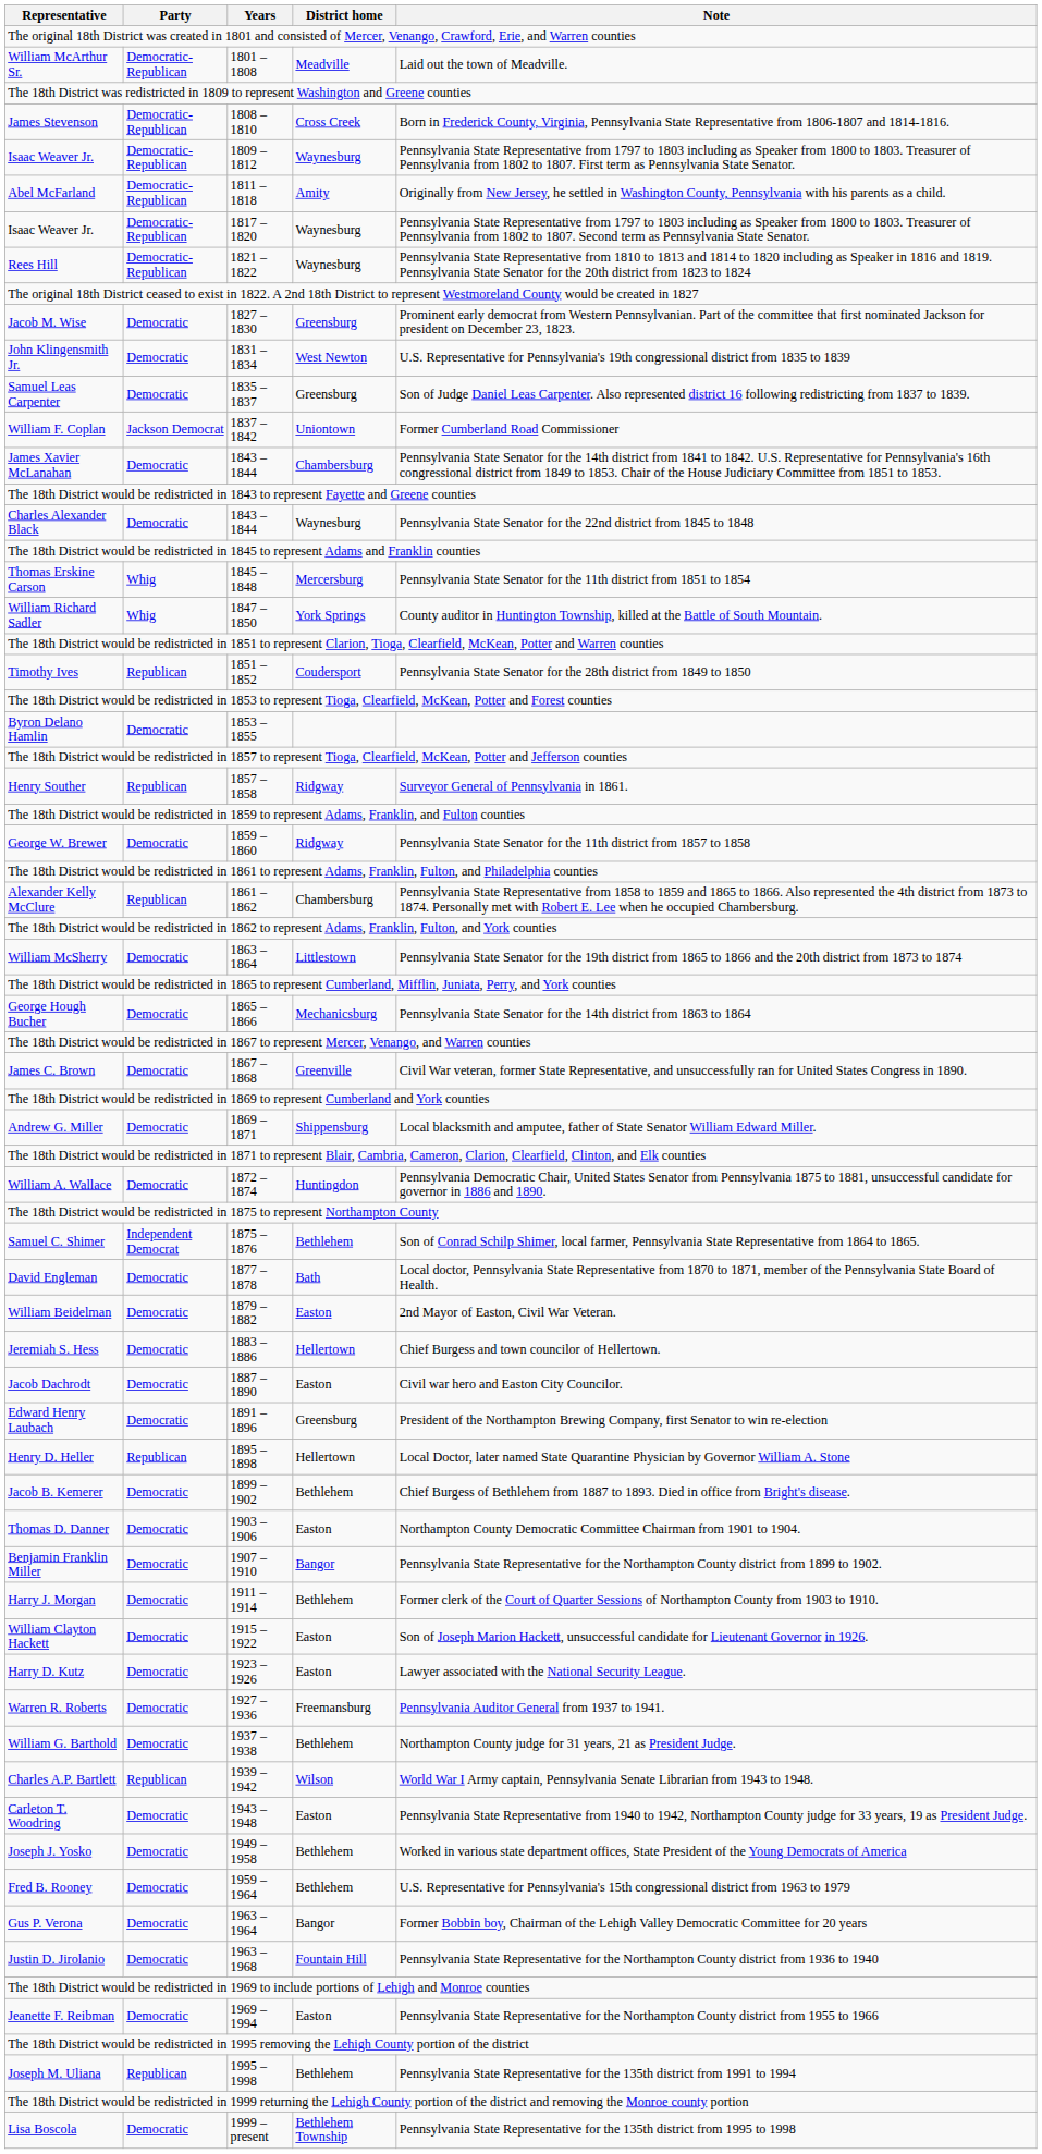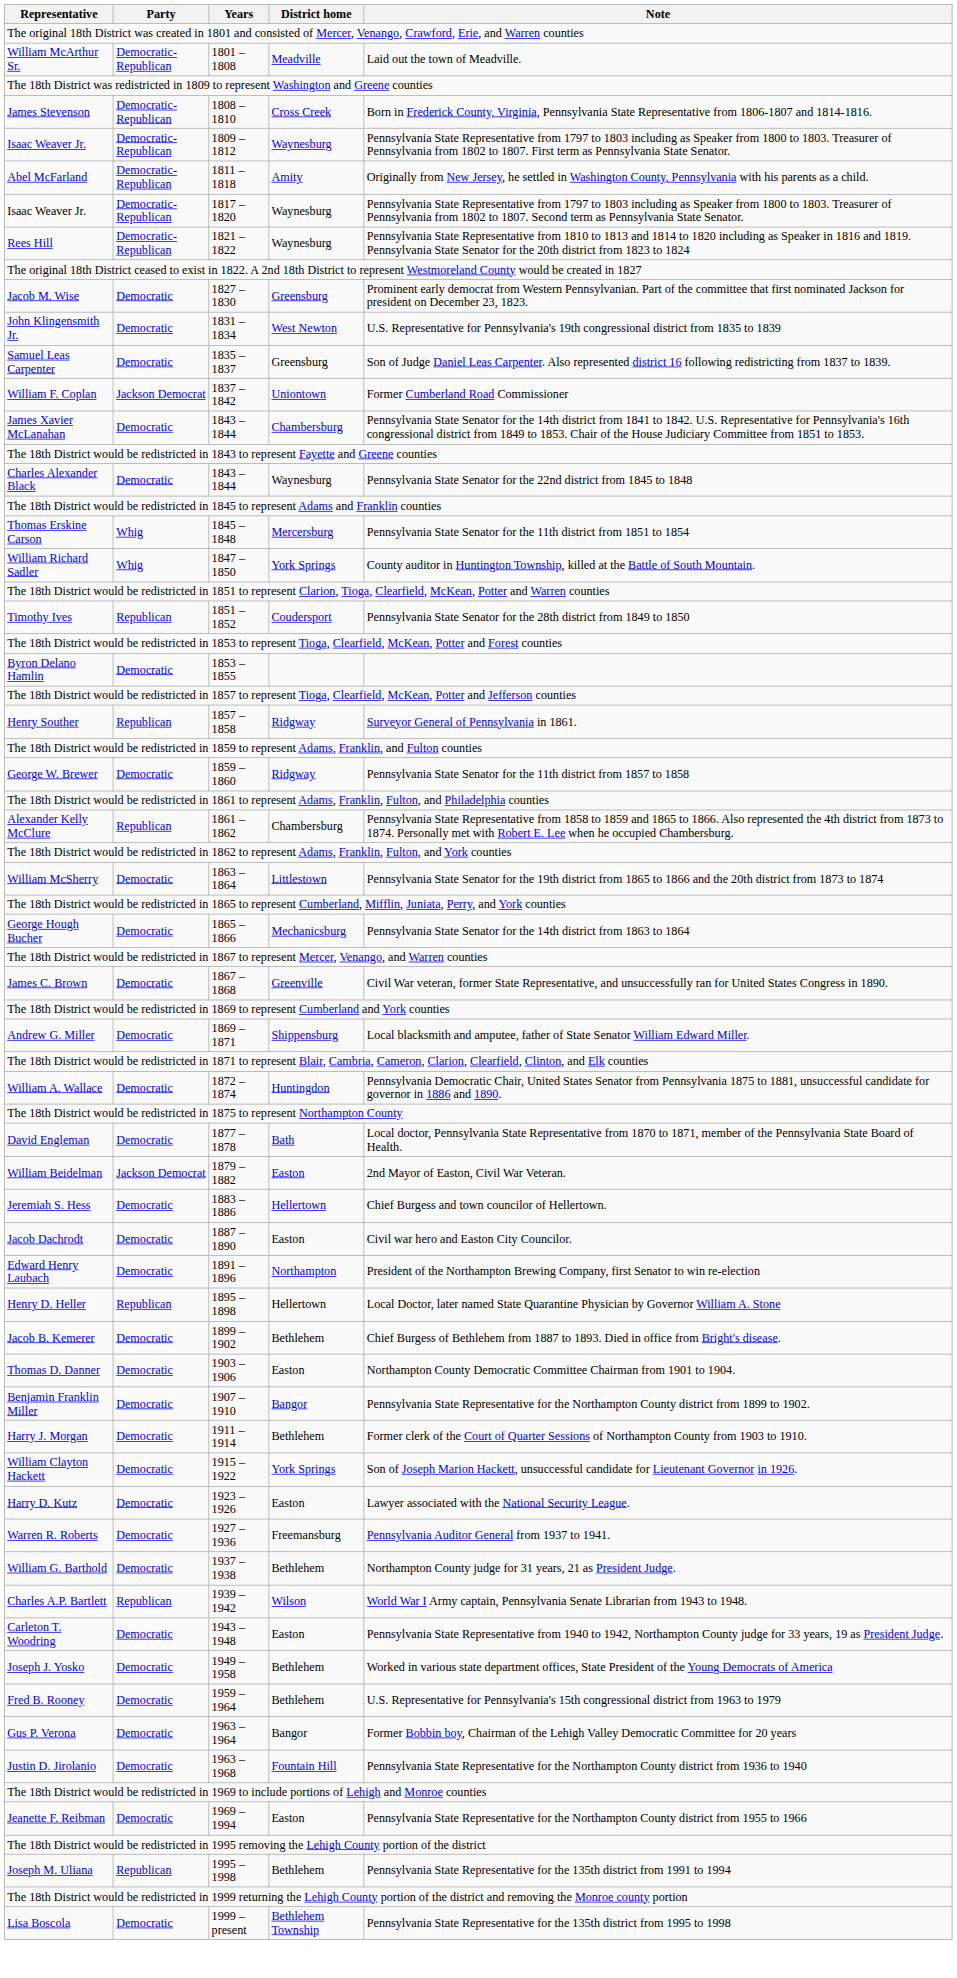 <table class="wikitable">
 <tr valign=bottom>
 <th>Representative</th>
 <th>Party</th>
 <th>Years</th>
 <th>District home</th>
 <th>Note</th>
 </tr>
 <tr>
 <td colspan="5"><div>The original 18th District was created in 1801 and consisted of <a href='#'>Mercer</a>, <a href='#'>Venango</a>, <a href='#'>Crawford</a>, <a href='#'>Erie</a>, and <a href='#'>Warren</a> counties</div></td>
 </tr>
 <tr>
 <td><a href='#'>William McArthur Sr.</a></td>
 <td><a href='#'>Democratic-Republican</a></td>
 <td>1801 – 1808</td>
 <td><a href='#'>Meadville</a></td>
 <td>Laid out the town of Meadville.</td>
 </tr>
 <tr>
 <td colspan="5"><div>The 18th District was redistricted in 1809 to represent <a href='#'>Washington</a> and <a href='#'>Greene</a> counties</div></td>
 </tr>
 <tr>
 <td><a href='#'>James Stevenson</a></td>
 <td><a href='#'>Democratic-Republican</a></td>
 <td>1808 – 1810</td>
 <td><a href='#'>Cross Creek</a></td>
 <td>Born in <a href='#'>Frederick County, Virginia</a>, Pennsylvania State Representative from 1806-1807 and 1814-1816.</td>
 </tr>
 <tr>
 <td><a href='#'>Isaac Weaver Jr.</a></td>
 <td><a href='#'>Democratic-Republican</a></td>
 <td>1809 – 1812</td>
 <td><a href='#'>Waynesburg</a></td>
 <td>Pennsylvania State Representative from 1797 to 1803 including as Speaker from 1800 to 1803.  Treasurer of Pennsylvania from 1802 to 1807.  First term as Pennsylvania State Senator.</td>
 </tr>
 <tr>
 <td><a href='#'>Abel McFarland</a></td>
 <td><a href='#'>Democratic-Republican</a></td>
 <td>1811 – 1818</td>
 <td><a href='#'>Amity</a></td>
 <td>Originally from <a href='#'>New Jersey</a>, he settled in <a href='#'>Washington County, Pennsylvania</a> with his parents as a child.</td>
 </tr>
 <tr>
 <td>Isaac Weaver Jr.</td>
 <td><a href='#'>Democratic-Republican</a></td>
 <td>1817 – 1820</td>
 <td>Waynesburg</td>
 <td>Pennsylvania State Representative from 1797 to 1803 including as Speaker from 1800 to 1803.  Treasurer of Pennsylvania from 1802 to 1807.  Second term as Pennsylvania State Senator.</td>
 </tr>
 <tr>
 <td><a href='#'>Rees Hill</a></td>
 <td><a href='#'>Democratic-Republican</a></td>
 <td>1821 – 1822</td>
 <td>Waynesburg</td>
 <td>Pennsylvania State Representative from 1810 to 1813 and 1814 to 1820 including as Speaker in 1816 and 1819.  Pennsylvania State Senator for the 20th district from 1823 to 1824</td>
 </tr>
 <tr>
 <td colspan="5"><div>The original 18th District ceased to exist in 1822. A 2nd 18th District to represent <a href='#'>Westmoreland County</a> would be created in 1827</div></td>
 </tr>
 <tr>
 <td><a href='#'>Jacob M. Wise</a></td>
 <td><a href='#'>Democratic</a></td>
 <td>1827 – 1830</td>
 <td><a href='#'>Greensburg</a></td>
 <td>Prominent early democrat from Western Pennsylvanian. Part of the committee that first nominated Jackson for president on December 23, 1823.</td>
 </tr>
 <tr>
 <td><a href='#'>John Klingensmith Jr.</a></td>
 <td><a href='#'>Democratic</a></td>
 <td>1831 – 1834</td>
 <td><a href='#'>West Newton</a></td>
 <td>U.S. Representative for Pennsylvania's 19th congressional district from 1835 to 1839</td>
 </tr>
 <tr>
 <td><a href='#'>Samuel Leas Carpenter</a></td>
 <td><a href='#'>Democratic</a></td>
 <td>1835 – 1837</td>
 <td>Greensburg</td>
 <td>Son of Judge <a href='#'>Daniel Leas Carpenter</a>. Also represented <a href='#'>district 16</a> following redistricting from 1837 to 1839.</td>
 </tr>
 <tr>
 <td><a href='#'>William F. Coplan</a></td>
 <td><a href='#'>Jackson Democrat</a></td>
 <td>1837 – 1842</td>
 <td><a href='#'>Uniontown</a> </td>
 <td>Former <a href='#'>Cumberland Road</a> Commissioner</td>
 </tr>
 <tr>
 <td><a href='#'>James Xavier McLanahan</a></td>
 <td><a href='#'>Democratic</a></td>
 <td>1843 – 1844</td>
 <td><a href='#'>Chambersburg</a></td>
 <td>Pennsylvania State Senator for the 14th district from 1841 to 1842. U.S. Representative for Pennsylvania's 16th congressional district from 1849 to 1853.  Chair of the House Judiciary Committee from 1851 to 1853.</td>
 </tr>
 <tr>
 <td colspan="5"><div>The 18th District would be redistricted in 1843 to represent <a href='#'>Fayette</a> and <a href='#'>Greene</a> counties</div></td>
 </tr>
 <tr>
 <td><a href='#'>Charles Alexander Black</a></td>
 <td><a href='#'>Democratic</a></td>
 <td>1843 – 1844</td>
 <td>Waynesburg</td>
 <td>Pennsylvania State Senator for the 22nd district from 1845 to 1848</td>
 </tr>
 <tr>
 <td colspan="5"><div>The 18th District would be redistricted in 1845 to represent <a href='#'>Adams</a> and <a href='#'>Franklin</a> counties</div></td>
 </tr>
 <tr>
 <td><a href='#'>Thomas Erskine Carson</a></td>
 <td><a href='#'>Whig</a></td>
 <td>1845 – 1848</td>
 <td><a href='#'>Mercersburg</a></td>
 <td>Pennsylvania State Senator for the 11th district from 1851 to 1854</td>
 </tr>
 <tr>
 <td><a href='#'>William Richard Sadler</a></td>
 <td><a href='#'>Whig</a></td>
 <td>1847 – 1850</td>
 <td><a href='#'>York Springs</a></td>
 <td>County auditor in <a href='#'>Huntington Township</a>, killed at the <a href='#'>Battle of South Mountain</a>.</td>
 </tr>
 <tr>
 <td colspan="5"><div>The 18th District would be redistricted in 1851 to represent <a href='#'>Clarion</a>, <a href='#'>Tioga</a>, <a href='#'>Clearfield</a>, <a href='#'>McKean</a>, <a href='#'>Potter</a> and <a href='#'>Warren</a> counties</div></td>
 </tr>
 <tr>
 <td><a href='#'>Timothy Ives</a></td>
 <td><a href='#'>Republican</a></td>
 <td>1851 – 1852</td>
 <td><a href='#'>Coudersport</a></td>
 <td>Pennsylvania State Senator for the 28th district from 1849 to 1850</td>
 </tr>
 <tr>
 <td colspan="5"><div>The 18th District would be redistricted in 1853 to represent  <a href='#'>Tioga</a>, <a href='#'>Clearfield</a>, <a href='#'>McKean</a>, <a href='#'>Potter</a> and <a href='#'>Forest</a> counties</div></td>
 </tr>
 <tr>
 <td><a href='#'>Byron Delano Hamlin</a></td>
 <td><a href='#'>Democratic</a></td>
 <td>1853 – 1855</td>
 <td></td>
 <td></td>
 </tr>
 <tr>
 <td colspan="5"><div>The 18th District would be redistricted in 1857 to represent <a href='#'>Tioga</a>, <a href='#'>Clearfield</a>, <a href='#'>McKean</a>, <a href='#'>Potter</a> and <a href='#'>Jefferson</a> counties</div></td>
 </tr>
 <tr>
 <td><a href='#'>Henry Souther</a></td>
 <td><a href='#'>Republican</a></td>
 <td>1857 – 1858</td>
 <td><a href='#'>Ridgway</a></td>
 <td><a href='#'>Surveyor General of Pennsylvania</a> in 1861.</td>
 </tr>
 <tr>
 <td colspan="5"><div>The 18th District would be redistricted in 1859 to represent <a href='#'>Adams</a>, <a href='#'>Franklin</a>, and <a href='#'>Fulton</a> counties</div></td>
 </tr>
 <tr>
 <td><a href='#'>George W. Brewer</a></td>
 <td><a href='#'>Democratic</a></td>
 <td>1859 – 1860</td>
 <td><a href='#'>Ridgway</a></td>
 <td>Pennsylvania State Senator for the 11th district from 1857 to 1858</td>
 </tr>
 <tr>
 <td colspan="5"><div>The 18th District would be redistricted in 1861 to represent <a href='#'>Adams</a>, <a href='#'>Franklin</a>, <a href='#'>Fulton</a>, and <a href='#'>Philadelphia</a> counties</div></td>
 </tr>
 <tr>
 <td><a href='#'>Alexander Kelly McClure</a></td>
 <td><a href='#'>Republican</a></td>
 <td>1861 – 1862</td>
 <td>Chambersburg</td>
 <td>Pennsylvania State Representative from 1858 to 1859 and 1865 to 1866. Also represented the 4th district from 1873 to 1874. Personally met with <a href='#'>Robert E. Lee</a> when he occupied Chambersburg.</td>
 </tr>
 <tr>
 <td colspan="5"><div>The 18th District would be redistricted in 1862 to represent <a href='#'>Adams</a>, <a href='#'>Franklin</a>, <a href='#'>Fulton</a>, and <a href='#'>York</a> counties</div></td>
 </tr>
 <tr>
 <td><a href='#'>William McSherry</a></td>
 <td><a href='#'>Democratic</a></td>
 <td>1863 – 1864</td>
 <td><a href='#'>Littlestown</a></td>
 <td>Pennsylvania State Senator for the 19th district from 1865 to 1866 and the 20th district from 1873 to 1874</td>
 </tr>
 <tr>
 <td colspan="5"><div>The 18th District would be redistricted in 1865 to represent <a href='#'>Cumberland</a>, <a href='#'>Mifflin</a>, <a href='#'>Juniata</a>, <a href='#'>Perry</a>, and <a href='#'>York</a> counties</div></td>
 </tr>
 <tr>
 <td><a href='#'>George Hough Bucher</a></td>
 <td><a href='#'>Democratic</a></td>
 <td>1865 – 1866</td>
 <td><a href='#'>Mechanicsburg</a></td>
 <td>Pennsylvania State Senator for the 14th district from 1863 to 1864</td>
 </tr>
 <tr>
 <td colspan="5"><div>The 18th District would be redistricted in 1867 to represent <a href='#'>Mercer</a>, <a href='#'>Venango</a>, and <a href='#'>Warren</a> counties</div></td>
 </tr>
 <tr>
 <td><a href='#'>James C. Brown</a></td>
 <td><a href='#'>Democratic</a></td>
 <td>1867 – 1868</td>
 <td><a href='#'>Greenville</a></td>
 <td>Civil War veteran, former State Representative, and unsuccessfully ran for United States Congress in 1890.</td>
 </tr>
 <tr>
 <td colspan="5"><div>The 18th District would be redistricted in 1869 to represent <a href='#'>Cumberland</a> and <a href='#'>York</a> counties</div></td>
 </tr>
 <tr>
 <td><a href='#'>Andrew G. Miller</a></td>
 <td><a href='#'>Democratic</a></td>
 <td>1869 – 1871</td>
 <td><a href='#'>Shippensburg</a></td>
 <td>Local blacksmith and amputee, father of State Senator <a href='#'>William Edward Miller</a>.</td>
 </tr>
 <tr>
 <td colspan="5"><div>The 18th District would be redistricted in 1871 to represent <a href='#'>Blair</a>, <a href='#'>Cambria</a>, <a href='#'>Cameron</a>, <a href='#'>Clarion</a>, <a href='#'>Clearfield</a>, <a href='#'>Clinton</a>, and <a href='#'>Elk</a> counties</div></td>
 </tr>
 <tr>
 <td><a href='#'>William A. Wallace</a></td>
 <td><a href='#'>Democratic</a></td>
 <td>1872 – 1874</td>
 <td><a href='#'>Huntingdon</a></td>
 <td>Pennsylvania Democratic Chair, United States Senator from Pennsylvania 1875 to 1881, unsuccessful candidate for governor in <a href='#'>1886</a> and <a href='#'>1890</a>.</td>
 </tr>
 <tr>
 <td colspan="5"><div>The 18th District would be redistricted in 1875 to represent <a href='#'>Northampton County</a></div></td>
 </tr>
 <tr>
-<td><a href='#'>Samuel C. Shimer</a></td>
-<td><a href='#'>Independent Democrat</a></td>
-<td>1875 – 1876</td>
-<td><a href='#'>Bethlehem</a></td>
-<td>Son of <a href='#'>Conrad Schilp Shimer</a>, local farmer, Pennsylvania State Representative from 1864 to 1865.</td>
-</tr>
-<tr>
 <td><a href='#'>David Engleman</a></td>
 <td><a href='#'>Democratic</a></td>
 <td>1877 – 1878</td>
 <td><a href='#'>Bath</a></td>
 <td>Local doctor, Pennsylvania State Representative from 1870 to 1871, member of the Pennsylvania State Board of Health.</td>
 </tr>
 <tr>
 <td><a href='#'>William Beidelman</a></td>
-<td><a href='#'>Democratic</a></td>
+<td><a href='#'>Jackson Democrat</a></td>
 <td>1879 – 1882</td>
 <td><a href='#'>Easton</a></td>
 <td>2nd Mayor of Easton, Civil War Veteran.</td>
 </tr>
 <tr>
 <td><a href='#'>Jeremiah S. Hess</a></td>
 <td><a href='#'>Democratic</a></td>
 <td>1883 – 1886</td>
 <td><a href='#'>Hellertown</a></td>
 <td>Chief Burgess and town councilor of Hellertown.</td>
 </tr>
 <tr>
 <td><a href='#'>Jacob Dachrodt</a></td>
 <td><a href='#'>Democratic</a></td>
 <td>1887 – 1890</td>
 <td>Easton</td>
 <td>Civil war hero and Easton City Councilor.</td>
 </tr>
 <tr>
 <td><a href='#'>Edward Henry Laubach</a></td>
 <td><a href='#'>Democratic</a></td>
 <td>1891 – 1896</td>
-<td>Greensburg</td>
+<td><a href='#'>Northampton</a></td>
 <td>President of the Northampton Brewing Company, first Senator to win re-election</td>
 </tr>
 <tr>
 <td><a href='#'>Henry D. Heller</a></td>
 <td><a href='#'>Republican</a></td>
 <td>1895 – 1898</td>
 <td>Hellertown</td>
 <td>Local Doctor, later named State Quarantine Physician by Governor <a href='#'>William A. Stone</a></td>
 </tr>
 <tr>
 <td><a href='#'>Jacob B. Kemerer</a></td>
 <td><a href='#'>Democratic</a></td>
 <td>1899 – 1902</td>
 <td>Bethlehem</td>
 <td>Chief Burgess of Bethlehem from 1887 to 1893. Died in office from <a href='#'>Bright's disease</a>.</td>
 </tr>
 <tr>
 <td><a href='#'>Thomas D. Danner</a></td>
 <td><a href='#'>Democratic</a></td>
 <td>1903 – 1906</td>
 <td>Easton</td>
 <td>Northampton County Democratic Committee Chairman from 1901 to 1904.</td>
 </tr>
 <tr>
 <td><a href='#'>Benjamin Franklin Miller</a></td>
 <td><a href='#'>Democratic</a></td>
 <td>1907 – 1910</td>
 <td><a href='#'>Bangor</a></td>
 <td>Pennsylvania State Representative for the Northampton County district from 1899 to 1902.</td>
 </tr>
 <tr>
 <td><a href='#'>Harry J. Morgan</a></td>
 <td><a href='#'>Democratic</a></td>
 <td>1911 – 1914</td>
 <td>Bethlehem</td>
 <td>Former clerk of the <a href='#'>Court of Quarter Sessions</a> of Northampton County from 1903 to 1910.</td>
 </tr>
 <tr>
 <td><a href='#'>William Clayton Hackett</a></td>
 <td><a href='#'>Democratic</a></td>
 <td>1915 – 1922</td>
-<td>Easton</td>
+<td><a href='#'>York Springs</a></td>
 <td>Son of <a href='#'>Joseph Marion Hackett</a>, unsuccessful candidate for <a href='#'>Lieutenant Governor</a> <a href='#'>in 1926</a>.</td>
 </tr>
 <tr>
 <td><a href='#'>Harry D. Kutz</a></td>
 <td><a href='#'>Democratic</a></td>
 <td>1923 – 1926</td>
 <td>Easton</td>
 <td>Lawyer associated with the <a href='#'>National Security League</a>.</td>
 </tr>
 <tr>
 <td><a href='#'>Warren R. Roberts</a></td>
 <td><a href='#'>Democratic</a></td>
 <td>1927 – 1936</td>
 <td>Freemansburg</td>
 <td><a href='#'>Pennsylvania Auditor General</a> from 1937 to 1941.</td>
 </tr>
 <tr>
 <td><a href='#'>William G. Barthold</a></td>
 <td><a href='#'>Democratic</a></td>
 <td>1937 – 1938</td>
 <td>Bethlehem</td>
 <td>Northampton County judge for 31 years, 21 as <a href='#'>President Judge</a>.</td>
 </tr>
 <tr>
 <td><a href='#'>Charles A.P. Bartlett</a></td>
 <td><a href='#'>Republican</a></td>
 <td>1939 – 1942</td>
 <td><a href='#'>Wilson</a></td>
 <td><a href='#'>World War I</a> Army captain, Pennsylvania Senate Librarian from 1943 to 1948.</td>
 </tr>
 <tr>
 <td><a href='#'>Carleton T. Woodring</a></td>
 <td><a href='#'>Democratic</a></td>
 <td>1943 – 1948</td>
 <td>Easton</td>
 <td>Pennsylvania State Representative from 1940 to 1942, Northampton County judge for 33 years, 19 as <a href='#'>President Judge</a>.</td>
 </tr>
 <tr>
 <td><a href='#'>Joseph J. Yosko</a></td>
 <td><a href='#'>Democratic</a></td>
 <td>1949 – 1958</td>
 <td>Bethlehem</td>
 <td>Worked in various state department offices, State President of the <a href='#'>Young Democrats of America</a></td>
 </tr>
 <tr>
 <td><a href='#'>Fred B. Rooney</a></td>
 <td><a href='#'>Democratic</a></td>
 <td>1959 – 1964</td>
 <td>Bethlehem</td>
 <td>U.S. Representative for Pennsylvania's 15th congressional district from 1963 to 1979</td>
 </tr>
 <tr>
 <td><a href='#'>Gus P. Verona</a></td>
 <td><a href='#'>Democratic</a></td>
 <td>1963 – 1964</td>
 <td>Bangor</td>
 <td>Former <a href='#'>Bobbin boy</a>, Chairman of the Lehigh Valley Democratic Committee for 20 years</td>
 </tr>
 <tr>
 <td><a href='#'>Justin D. Jirolanio</a></td>
 <td><a href='#'>Democratic</a></td>
 <td>1963 – 1968</td>
 <td><a href='#'>Fountain Hill</a></td>
 <td>Pennsylvania State Representative for the Northampton County district from 1936 to 1940</td>
 </tr>
 <tr>
 <td colspan="5"><div>The 18th District would be redistricted in 1969 to include portions of <a href='#'>Lehigh</a> and <a href='#'>Monroe</a> counties</div></td>
 </tr>
 <tr>
 <td><a href='#'>Jeanette F. Reibman</a></td>
 <td><a href='#'>Democratic</a></td>
 <td>1969 – 1994</td>
 <td>Easton</td>
 <td>Pennsylvania State Representative for the Northampton County district from 1955 to 1966</td>
 </tr>
 <tr>
 <td colspan="5"><div>The 18th District would be redistricted in 1995 removing the <a href='#'>Lehigh County</a> portion of the district</div></td>
 </tr>
 <tr>
 <td><a href='#'>Joseph M. Uliana</a></td>
 <td><a href='#'>Republican</a></td>
 <td>1995 – 1998</td>
 <td>Bethlehem</td>
 <td>Pennsylvania State Representative for the 135th district from 1991 to 1994</td>
 </tr>
 <tr>
 <td colspan="5"><div>The 18th District would be redistricted in 1999 returning the <a href='#'>Lehigh County</a> portion of the district and removing the <a href='#'>Monroe county</a> portion</div></td>
 </tr>
 <tr>
 <td><a href='#'>Lisa Boscola</a></td>
 <td><a href='#'>Democratic</a></td>
 <td>1999 – present</td>
 <td><a href='#'>Bethlehem Township</a></td>
 <td>Pennsylvania State Representative for the 135th district from 1995 to 1998</td>
 </tr>
 </table>
